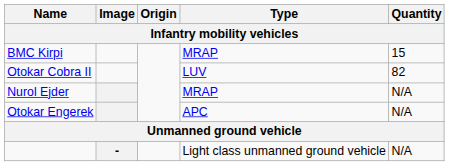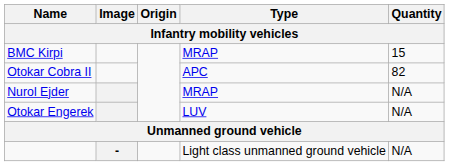 <table class="wikitable">
 <tr>
 <th>Name</th>
 <th>Image</th>
 <th>Origin</th>
 <th>Type</th>
 <th>Quantity</th>
 </tr>
 <tr>
 <th colspan="5">Infantry mobility vehicles</th>
 </tr>
 <tr>
 <td><a href='#'>BMC Kirpi</a></td>
 <td></td>
 <td rowspan="4"></td>
 <td><a href='#'>MRAP</a></td>
 <td>15</td>
 </tr>
 <tr>
 <td><a href='#'>Otokar Cobra II</a></td>
 <td></td>
-<td><a href='#'>LUV</a></td>
+<td><a href='#'>APC</a></td>
 <td>82</td>
 </tr>
 <tr>
 <td><a href='#'>Nurol Ejder</a></td>
 <th></th>
 <td><a href='#'>MRAP</a></td>
 <td>N/A</td>
 </tr>
 <tr>
 <td><a href='#'>Otokar Engerek</a></td>
 <th></th>
-<td><a href='#'>APC</a></td>
+<td><a href='#'>LUV</a></td>
 <td>N/A</td>
 </tr>
 <tr>
 <th colspan="5">Unmanned ground vehicle</th>
 </tr>
 <tr>
 <td></td>
 <th>-</th>
 <td></td>
 <td>Light class unmanned ground vehicle</td>
 <td>N/A</td>
 </tr>
 </table>
